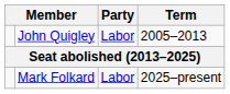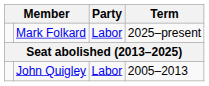 <table class="wikitable">
 <tr>
 <th colspan="2">Member</th>
 <th>Party</th>
 <th>Term</th>
 </tr>
 <tr>
 <td> </td>
-<td><a href='#'>John Quigley</a></td>
+<td><a href='#'>Mark Folkard</a></td>
 <td><a href='#'>Labor</a></td>
-<td>2005–2013</td>
+<td>2025–present</td>
 </tr>
 <tr>
 <th colspan="4">Seat abolished (2013–2025)</th>
 </tr>
 <tr>
 <td> </td>
-<td><a href='#'>Mark Folkard</a></td>
+<td><a href='#'>John Quigley</a></td>
 <td><a href='#'>Labor</a></td>
-<td>2025–present</td>
+<td>2005–2013</td>
 </tr>
 </table>
